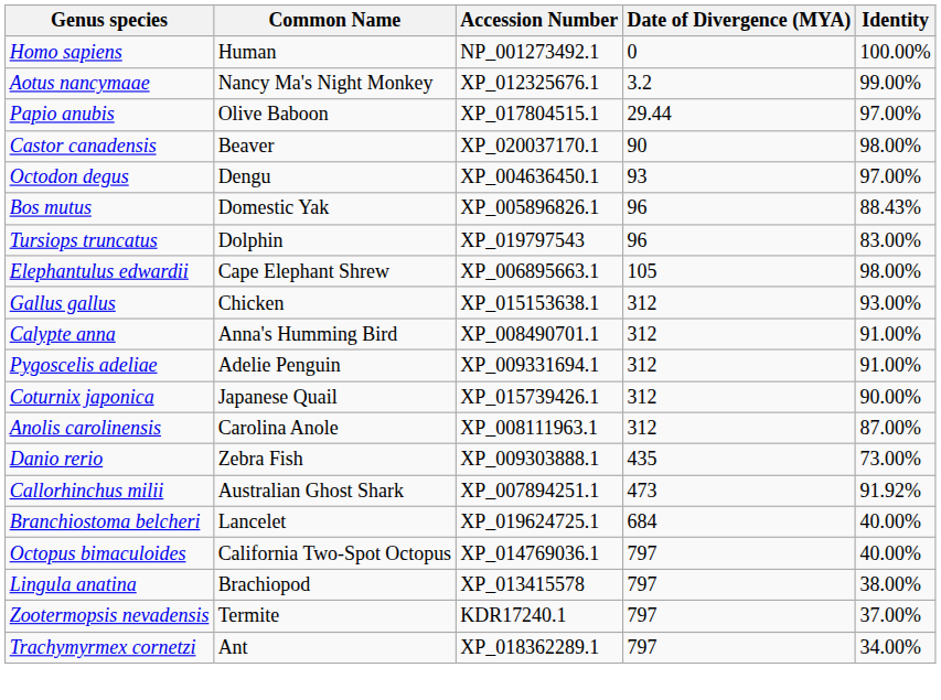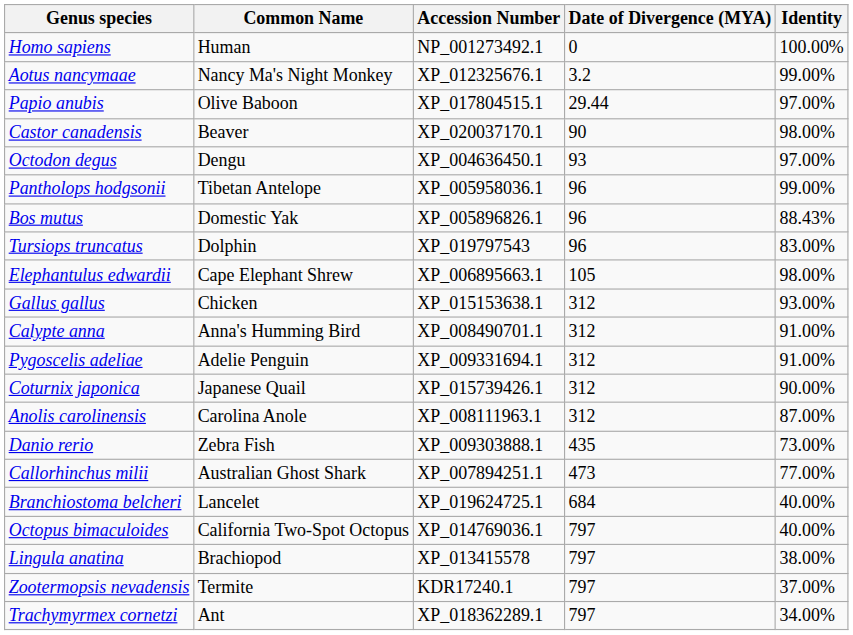 <table class="wikitable">
 <tr>
 <th>Genus species</th>
 <th>Common Name</th>
 <th>Accession Number</th>
 <th>Date of Divergence (MYA)</th>
 <th>Identity</th>
 </tr>
 <tr>
 <td><em><a href='#'>Homo sapiens</a></em></td>
 <td>Human</td>
 <td>NP_001273492.1</td>
 <td>0</td>
 <td>100.00%</td>
 </tr>
 <tr>
 <td><em><a href='#'>Aotus nancymaae</a></em></td>
 <td>Nancy Ma's Night Monkey</td>
 <td>XP_012325676.1</td>
 <td>3.2</td>
 <td>99.00%</td>
 </tr>
 <tr>
 <td><em><a href='#'>Papio anubis</a></em></td>
 <td>Olive Baboon</td>
 <td>XP_017804515.1</td>
 <td>29.44</td>
 <td>97.00%</td>
 </tr>
 <tr>
 <td><em><a href='#'>Castor canadensis</a></em></td>
 <td>Beaver</td>
 <td>XP_020037170.1</td>
 <td>90</td>
 <td>98.00%</td>
 </tr>
 <tr>
 <td><em><a href='#'>Octodon degus</a></em></td>
 <td>Dengu</td>
 <td>XP_004636450.1</td>
 <td>93</td>
 <td>97.00%</td>
+</tr>
+<tr>
+<td><em><a href='#'>Pantholops hodgsonii</a></em></td>
+<td>Tibetan Antelope</td>
+<td>XP_005958036.1</td>
+<td>96</td>
+<td>99.00%</td>
 </tr>
 <tr>
 <td><em><a href='#'>Bos mutus</a></em></td>
 <td>Domestic Yak</td>
 <td>XP_005896826.1</td>
 <td>96</td>
 <td>88.43%</td>
 </tr>
 <tr>
 <td><em><a href='#'>Tursiops truncatus</a></em></td>
 <td>Dolphin</td>
 <td>XP_019797543</td>
 <td>96</td>
 <td>83.00%</td>
 </tr>
 <tr>
 <td><em><a href='#'>Elephantulus edwardii</a></em></td>
 <td>Cape Elephant Shrew</td>
 <td>XP_006895663.1</td>
 <td>105</td>
 <td>98.00%</td>
 </tr>
 <tr>
 <td><em><a href='#'>Gallus gallus</a></em></td>
 <td>Chicken</td>
 <td>XP_015153638.1</td>
 <td>312</td>
 <td>93.00%</td>
 </tr>
 <tr>
 <td><em><a href='#'>Calypte anna</a></em></td>
 <td>Anna's Humming Bird</td>
 <td>XP_008490701.1</td>
 <td>312</td>
 <td>91.00%</td>
 </tr>
 <tr>
 <td><em><a href='#'>Pygoscelis adeliae</a></em></td>
 <td>Adelie Penguin</td>
 <td>XP_009331694.1</td>
 <td>312</td>
 <td>91.00%</td>
 </tr>
 <tr>
 <td><em><a href='#'>Coturnix japonica</a></em></td>
 <td>Japanese Quail</td>
 <td>XP_015739426.1</td>
 <td>312</td>
 <td>90.00%</td>
 </tr>
 <tr>
 <td><em><a href='#'>Anolis carolinensis</a></em></td>
 <td>Carolina Anole</td>
 <td>XP_008111963.1</td>
 <td>312</td>
 <td>87.00%</td>
 </tr>
 <tr>
 <td><em><a href='#'>Danio rerio</a></em></td>
 <td>Zebra Fish</td>
 <td>XP_009303888.1</td>
 <td>435</td>
 <td>73.00%</td>
 </tr>
 <tr>
 <td><em><a href='#'>Callorhinchus milii</a></em></td>
 <td>Australian Ghost Shark</td>
 <td>XP_007894251.1</td>
 <td>473</td>
-<td>91.92%</td>
+<td>77.00%</td>
 </tr>
 <tr>
 <td><em><a href='#'>Branchiostoma belcheri</a></em></td>
 <td>Lancelet</td>
 <td>XP_019624725.1</td>
 <td>684</td>
 <td>40.00%</td>
 </tr>
 <tr>
 <td><em><a href='#'>Octopus bimaculoides</a></em></td>
 <td>California Two-Spot Octopus</td>
 <td>XP_014769036.1</td>
 <td>797</td>
 <td>40.00%</td>
 </tr>
 <tr>
 <td><em><a href='#'>Lingula anatina</a></em></td>
 <td>Brachiopod</td>
 <td>XP_013415578</td>
 <td>797</td>
 <td>38.00%</td>
 </tr>
 <tr>
 <td><em><a href='#'>Zootermopsis nevadensis</a></em></td>
 <td>Termite</td>
 <td>KDR17240.1</td>
 <td>797</td>
 <td>37.00%</td>
 </tr>
 <tr>
 <td><em><a href='#'>Trachymyrmex cornetzi</a></em></td>
 <td>Ant</td>
 <td>XP_018362289.1</td>
 <td>797</td>
 <td>34.00%</td>
 </tr>
 </table>
